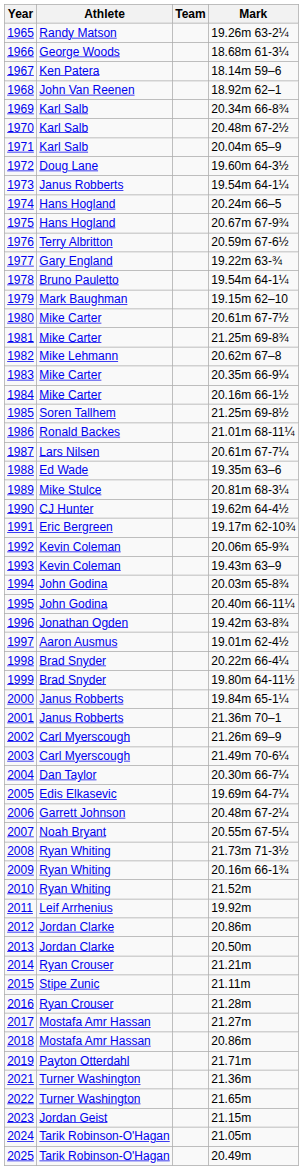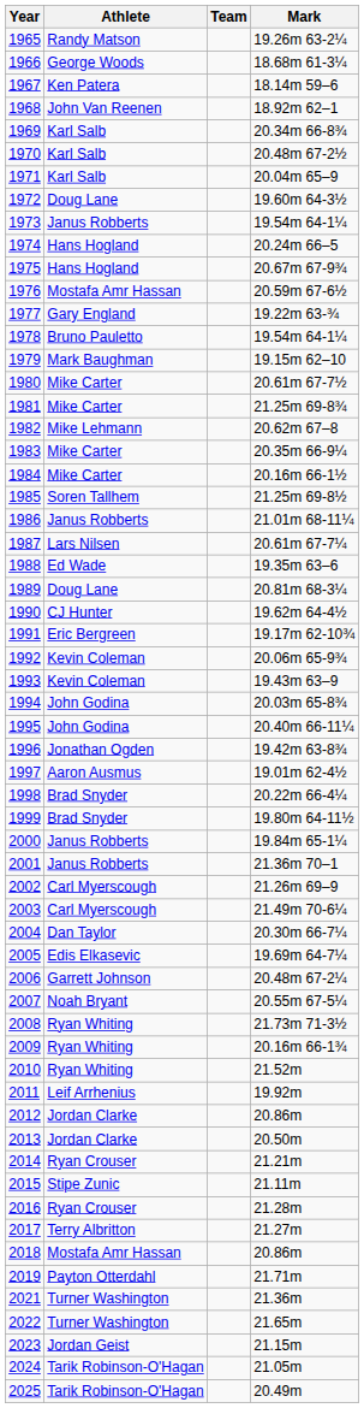 <table class="wikitable sortable">
 <tr>
 <th>Year</th>
 <th>Athlete</th>
 <th>Team</th>
 <th>Mark</th>
 </tr>
 <tr>
 <td><a href='#'>1965</a></td>
 <td><a href='#'>Randy Matson</a></td>
 <td></td>
 <td>19.26m 63-2¼</td>
 </tr>
 <tr>
 <td><a href='#'>1966</a></td>
 <td><a href='#'>George Woods</a></td>
 <td></td>
 <td>18.68m 61-3¼</td>
 </tr>
 <tr>
 <td><a href='#'>1967</a></td>
 <td><a href='#'>Ken Patera</a></td>
 <td></td>
 <td>18.14m 59–6</td>
 </tr>
 <tr>
 <td><a href='#'>1968</a></td>
 <td><a href='#'>John Van Reenen</a></td>
 <td></td>
 <td>18.92m 62–1</td>
 </tr>
 <tr>
 <td><a href='#'>1969</a></td>
 <td><a href='#'>Karl Salb</a></td>
 <td></td>
 <td>20.34m 66-8¾</td>
 </tr>
 <tr>
 <td><a href='#'>1970</a></td>
 <td><a href='#'>Karl Salb</a></td>
 <td></td>
 <td>20.48m 67-2½</td>
 </tr>
 <tr>
 <td><a href='#'>1971</a></td>
 <td><a href='#'>Karl Salb</a></td>
 <td></td>
 <td>20.04m 65–9</td>
 </tr>
 <tr>
 <td><a href='#'>1972</a></td>
 <td><a href='#'>Doug Lane</a></td>
 <td></td>
 <td>19.60m 64-3½</td>
 </tr>
 <tr>
 <td><a href='#'>1973</a></td>
 <td><a href='#'>Janus Robberts</a></td>
 <td></td>
 <td>19.54m 64-1¼</td>
 </tr>
 <tr>
 <td><a href='#'>1974</a></td>
 <td><a href='#'>Hans Hogland</a></td>
 <td></td>
 <td>20.24m 66–5</td>
 </tr>
 <tr>
 <td><a href='#'>1975</a></td>
 <td><a href='#'>Hans Hogland</a></td>
 <td></td>
 <td>20.67m 67-9¾</td>
 </tr>
 <tr>
 <td><a href='#'>1976</a></td>
-<td><a href='#'>Terry Albritton</a></td>
+<td><a href='#'>Mostafa Amr Hassan</a></td>
 <td></td>
 <td>20.59m 67-6½</td>
 </tr>
 <tr>
 <td><a href='#'>1977</a></td>
 <td><a href='#'>Gary England</a></td>
 <td></td>
 <td>19.22m 63-¾</td>
 </tr>
 <tr>
 <td><a href='#'>1978</a></td>
 <td><a href='#'>Bruno Pauletto</a></td>
 <td></td>
 <td>19.54m 64-1¼</td>
 </tr>
 <tr>
 <td><a href='#'>1979</a></td>
 <td><a href='#'>Mark Baughman</a></td>
 <td></td>
 <td>19.15m 62–10</td>
 </tr>
 <tr>
 <td><a href='#'>1980</a></td>
 <td><a href='#'>Mike Carter</a></td>
 <td></td>
 <td>20.61m 67-7½</td>
 </tr>
 <tr>
 <td><a href='#'>1981</a></td>
 <td><a href='#'>Mike Carter</a></td>
 <td></td>
 <td>21.25m 69-8¾</td>
 </tr>
 <tr>
 <td><a href='#'>1982</a></td>
 <td><a href='#'>Mike Lehmann</a></td>
 <td></td>
 <td>20.62m 67–8</td>
 </tr>
 <tr>
 <td><a href='#'>1983</a></td>
 <td><a href='#'>Mike Carter</a></td>
 <td></td>
 <td>20.35m 66-9¼</td>
 </tr>
 <tr>
 <td><a href='#'>1984</a></td>
 <td><a href='#'>Mike Carter</a></td>
 <td></td>
 <td>20.16m 66-1½</td>
 </tr>
 <tr>
 <td><a href='#'>1985</a></td>
 <td><a href='#'>Soren Tallhem</a></td>
 <td></td>
 <td>21.25m 69-8½</td>
 </tr>
 <tr>
 <td><a href='#'>1986</a></td>
-<td><a href='#'>Ronald Backes</a></td>
+<td><a href='#'>Janus Robberts</a></td>
 <td></td>
 <td>21.01m 68-11¼</td>
 </tr>
 <tr>
 <td><a href='#'>1987</a></td>
 <td><a href='#'>Lars Nilsen</a></td>
 <td></td>
 <td>20.61m 67-7¼</td>
 </tr>
 <tr>
 <td><a href='#'>1988</a></td>
 <td><a href='#'>Ed Wade</a></td>
 <td></td>
 <td>19.35m 63–6</td>
 </tr>
 <tr>
 <td><a href='#'>1989</a></td>
-<td><a href='#'>Mike Stulce</a></td>
+<td><a href='#'>Doug Lane</a></td>
 <td></td>
 <td>20.81m 68-3¼</td>
 </tr>
 <tr>
 <td><a href='#'>1990</a></td>
 <td><a href='#'>CJ Hunter</a></td>
 <td></td>
 <td>19.62m 64-4½</td>
 </tr>
 <tr>
 <td><a href='#'>1991</a></td>
 <td><a href='#'>Eric Bergreen</a></td>
 <td></td>
 <td>19.17m 62-10¾</td>
 </tr>
 <tr>
 <td><a href='#'>1992</a></td>
 <td><a href='#'>Kevin Coleman</a></td>
 <td></td>
 <td>20.06m 65-9¾</td>
 </tr>
 <tr>
 <td><a href='#'>1993</a></td>
 <td><a href='#'>Kevin Coleman</a></td>
 <td></td>
 <td>19.43m 63–9</td>
 </tr>
 <tr>
 <td><a href='#'>1994</a></td>
 <td><a href='#'>John Godina</a></td>
 <td></td>
 <td>20.03m 65-8¾</td>
 </tr>
 <tr>
 <td><a href='#'>1995</a></td>
 <td><a href='#'>John Godina</a></td>
 <td></td>
 <td>20.40m 66-11¼</td>
 </tr>
 <tr>
 <td><a href='#'>1996</a></td>
 <td><a href='#'>Jonathan Ogden</a></td>
 <td></td>
 <td>19.42m 63-8¾</td>
 </tr>
 <tr>
 <td><a href='#'>1997</a></td>
 <td><a href='#'>Aaron Ausmus</a></td>
 <td></td>
 <td>19.01m 62-4½</td>
 </tr>
 <tr>
 <td><a href='#'>1998</a></td>
 <td><a href='#'>Brad Snyder</a></td>
 <td></td>
 <td>20.22m 66-4¼</td>
 </tr>
 <tr>
 <td><a href='#'>1999</a></td>
 <td><a href='#'>Brad Snyder</a></td>
 <td></td>
 <td>19.80m 64-11½</td>
 </tr>
 <tr>
 <td><a href='#'>2000</a></td>
 <td><a href='#'>Janus Robberts</a></td>
 <td></td>
 <td>19.84m 65-1¼</td>
 </tr>
 <tr>
 <td><a href='#'>2001</a></td>
 <td><a href='#'>Janus Robberts</a></td>
 <td></td>
 <td>21.36m 70–1</td>
 </tr>
 <tr>
 <td><a href='#'>2002</a></td>
 <td><a href='#'>Carl Myerscough</a></td>
 <td></td>
 <td>21.26m 69–9</td>
 </tr>
 <tr>
 <td><a href='#'>2003</a></td>
 <td><a href='#'>Carl Myerscough</a></td>
 <td></td>
 <td>21.49m 70-6¼</td>
 </tr>
 <tr>
 <td><a href='#'>2004</a></td>
 <td><a href='#'>Dan Taylor</a></td>
 <td></td>
 <td>20.30m 66-7¼</td>
 </tr>
 <tr>
 <td><a href='#'>2005</a></td>
 <td><a href='#'>Edis Elkasevic</a></td>
 <td></td>
 <td>19.69m 64-7¼</td>
 </tr>
 <tr>
 <td><a href='#'>2006</a></td>
 <td><a href='#'>Garrett Johnson</a></td>
 <td></td>
 <td>20.48m 67-2¼</td>
 </tr>
 <tr>
 <td><a href='#'>2007</a></td>
 <td><a href='#'>Noah Bryant</a></td>
 <td></td>
 <td>20.55m 67-5¼</td>
 </tr>
 <tr>
 <td><a href='#'>2008</a></td>
 <td><a href='#'>Ryan Whiting</a></td>
 <td></td>
 <td>21.73m 71-3½</td>
 </tr>
 <tr>
 <td><a href='#'>2009</a></td>
 <td><a href='#'>Ryan Whiting</a></td>
 <td></td>
 <td>20.16m 66-1¾</td>
 </tr>
 <tr>
 <td><a href='#'>2010</a></td>
 <td><a href='#'>Ryan Whiting</a></td>
 <td></td>
 <td>21.52m</td>
 </tr>
 <tr>
 <td><a href='#'>2011</a></td>
 <td><a href='#'>Leif Arrhenius</a></td>
 <td></td>
 <td>19.92m</td>
 </tr>
 <tr>
 <td><a href='#'>2012</a></td>
 <td><a href='#'>Jordan Clarke</a></td>
 <td></td>
 <td>20.86m</td>
 </tr>
 <tr>
 <td><a href='#'>2013</a></td>
 <td><a href='#'>Jordan Clarke</a></td>
 <td></td>
 <td>20.50m</td>
 </tr>
 <tr>
 <td><a href='#'>2014</a></td>
 <td><a href='#'>Ryan Crouser</a></td>
 <td></td>
 <td>21.21m </td>
 </tr>
 <tr>
 <td><a href='#'>2015</a></td>
 <td><a href='#'>Stipe Zunic</a></td>
 <td></td>
 <td>21.11m</td>
 </tr>
 <tr>
 <td><a href='#'>2016</a></td>
 <td><a href='#'>Ryan Crouser</a></td>
 <td></td>
 <td>21.28m</td>
 </tr>
 <tr>
 <td><a href='#'>2017</a></td>
-<td><a href='#'>Mostafa Amr Hassan</a></td>
+<td><a href='#'>Terry Albritton</a></td>
 <td></td>
 <td>21.27m</td>
 </tr>
 <tr>
 <td><a href='#'>2018</a></td>
 <td><a href='#'>Mostafa Amr Hassan</a></td>
 <td></td>
 <td>20.86m</td>
 </tr>
 <tr>
 <td><a href='#'>2019</a></td>
 <td><a href='#'>Payton Otterdahl</a></td>
 <td></td>
 <td>21.71m</td>
 </tr>
 <tr>
 <td><a href='#'>2021</a></td>
 <td><a href='#'>Turner Washington</a></td>
 <td></td>
 <td>21.36m</td>
 </tr>
 <tr>
 <td><a href='#'>2022</a></td>
 <td><a href='#'>Turner Washington</a></td>
 <td></td>
 <td>21.65m</td>
 </tr>
 <tr>
 <td><a href='#'>2023</a></td>
 <td><a href='#'>Jordan Geist</a></td>
 <td></td>
 <td>21.15m </td>
 </tr>
 <tr>
 <td><a href='#'>2024</a></td>
 <td><a href='#'>Tarik Robinson-O'Hagan</a></td>
 <td></td>
 <td>21.05m</td>
 </tr>
 <tr>
 <td><a href='#'>2025</a></td>
 <td><a href='#'>Tarik Robinson-O'Hagan</a></td>
 <td></td>
 <td>20.49m</td>
 </tr>
 </table>
